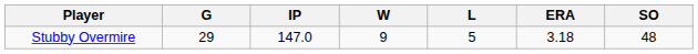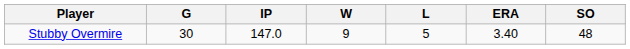 <table class="wikitable sortable">
 <tr>
 <th bgcolor="#DDDDFF" width="16%">Player</th>
 <th bgcolor="#DDDDFF" width="9%">G</th>
 <th bgcolor="#DDDDFF" width="9%">IP</th>
 <th bgcolor="#DDDDFF" width="9%">W</th>
 <th bgcolor="#DDDDFF" width="9%">L</th>
 <th bgcolor="#DDDDFF" width="9%">ERA</th>
 <th bgcolor="#DDDDFF" width="9%">SO</th>
 </tr>
 <tr align="center">
 <td><a href='#'>Stubby Overmire</a></td>
-<td>29</td>
+<td>30</td>
 <td>147.0</td>
 <td>9</td>
 <td>5</td>
-<td>3.18</td>
+<td>3.40</td>
 <td>48</td>
 </tr>
 </table>
